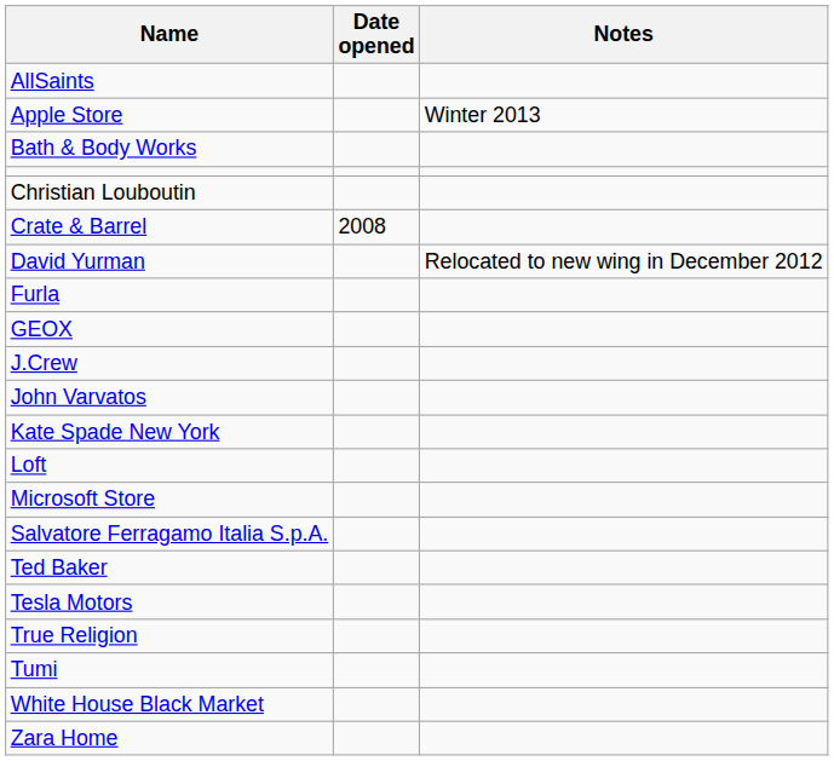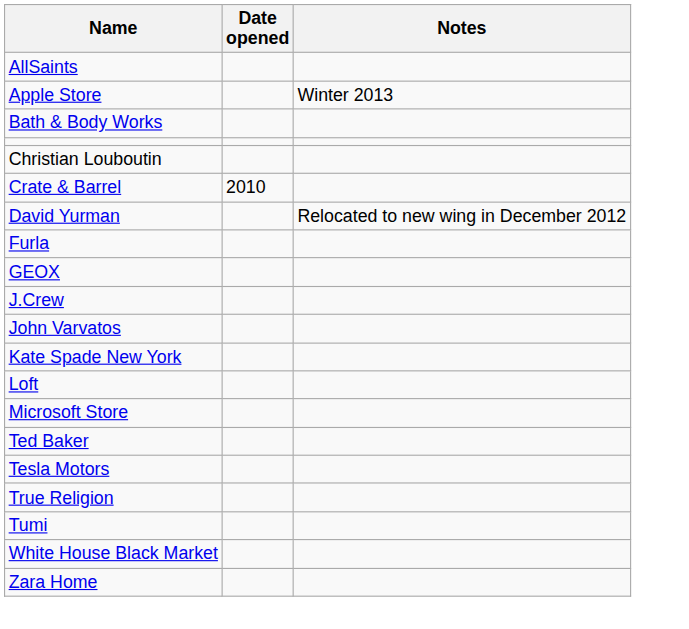 <table class="wikitable sortable">
 <tr>
 <th>Name</th>
 <th>Date<br>opened</th>
 <th class="unsortable">Notes</th>
 </tr>
 <tr>
 <td><a href='#'>AllSaints</a></td>
 <td></td>
 <td></td>
 </tr>
 <tr>
 <td><a href='#'>Apple Store</a></td>
 <td></td>
 <td>Winter 2013</td>
 </tr>
 <tr>
 <td><a href='#'>Bath & Body Works</a></td>
 <td></td>
 <td></td>
 </tr>
 <tr>
 <td></td>
 <td></td>
 <td></td>
 </tr>
 <tr>
 <td>Christian Louboutin</td>
 <td></td>
 <td></td>
 </tr>
 <tr>
 <td><a href='#'>Crate & Barrel</a></td>
-<td>2008</td>
+<td>2010</td>
 <td></td>
 </tr>
 <tr>
 <td><a href='#'>David Yurman</a></td>
 <td></td>
 <td>Relocated to new wing in December 2012</td>
 </tr>
 <tr>
 <td><a href='#'>Furla</a></td>
 <td></td>
 <td></td>
 </tr>
 <tr>
 <td><a href='#'>GEOX</a></td>
 <td></td>
 <td></td>
 </tr>
 <tr>
 <td><a href='#'>J.Crew</a></td>
 <td></td>
 <td></td>
 </tr>
 <tr>
 <td><a href='#'>John Varvatos</a></td>
 <td></td>
 <td></td>
 </tr>
 <tr>
 <td><a href='#'>Kate Spade New York</a></td>
 <td></td>
 <td></td>
 </tr>
 <tr>
 <td><a href='#'>Loft</a></td>
 <td></td>
 <td></td>
 </tr>
 <tr>
 <td><a href='#'>Microsoft Store</a></td>
 <td></td>
 <td></td>
 </tr>
 <tr>
-<td><a href='#'>Salvatore Ferragamo Italia S.p.A.</a></td>
-<td></td>
-<td></td>
-</tr>
-<tr>
 <td><a href='#'>Ted Baker</a></td>
 <td></td>
 <td></td>
 </tr>
 <tr>
 <td><a href='#'>Tesla Motors</a></td>
 <td></td>
 <td></td>
 </tr>
 <tr>
 <td><a href='#'>True Religion</a></td>
 <td></td>
 <td></td>
 </tr>
 <tr>
 <td><a href='#'>Tumi</a></td>
 <td></td>
 <td></td>
 </tr>
 <tr>
 <td><a href='#'>White House Black Market</a></td>
 <td></td>
 <td></td>
 </tr>
 <tr>
 <td><a href='#'>Zara Home</a></td>
 <td></td>
 <td></td>
 </tr>
 </table>
